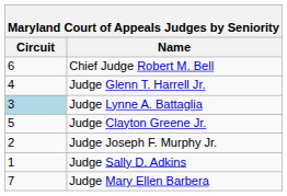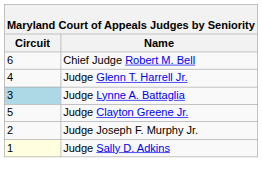 <table class=wikitable>
 <tr>
 <th colspan=2><br><span><strong>Maryland Court of Appeals Judges by Seniority</strong></span></th>
 </tr>
 <tr>
 <th>Circuit</th>
 <th>Name</th>
 </tr>
 <tr>
 <td>6</td>
 <td>Chief Judge <a href='#'>Robert M. Bell</a></td>
 </tr>
 <tr>
 <td>4</td>
 <td>Judge <a href='#'>Glenn T. Harrell Jr.</a></td>
 </tr>
 <tr>
 <td style="background: lightblue;">3</td>
 <td>Judge <a href='#'>Lynne A. Battaglia</a></td>
 </tr>
 <tr>
 <td>5</td>
 <td>Judge <a href='#'>Clayton Greene Jr.</a></td>
 </tr>
 <tr>
 <td>2</td>
 <td>Judge Joseph F. Murphy Jr.</td>
 </tr>
 <tr>
-<td>1</td>
+<td style="background: lightyellow;">1</td>
 <td>Judge <a href='#'>Sally D. Adkins</a></td>
 </tr>
-<tr>
-<td>7</td>
-<td>Judge <a href='#'>Mary Ellen Barbera</a></td>
-</tr>
 </table>
